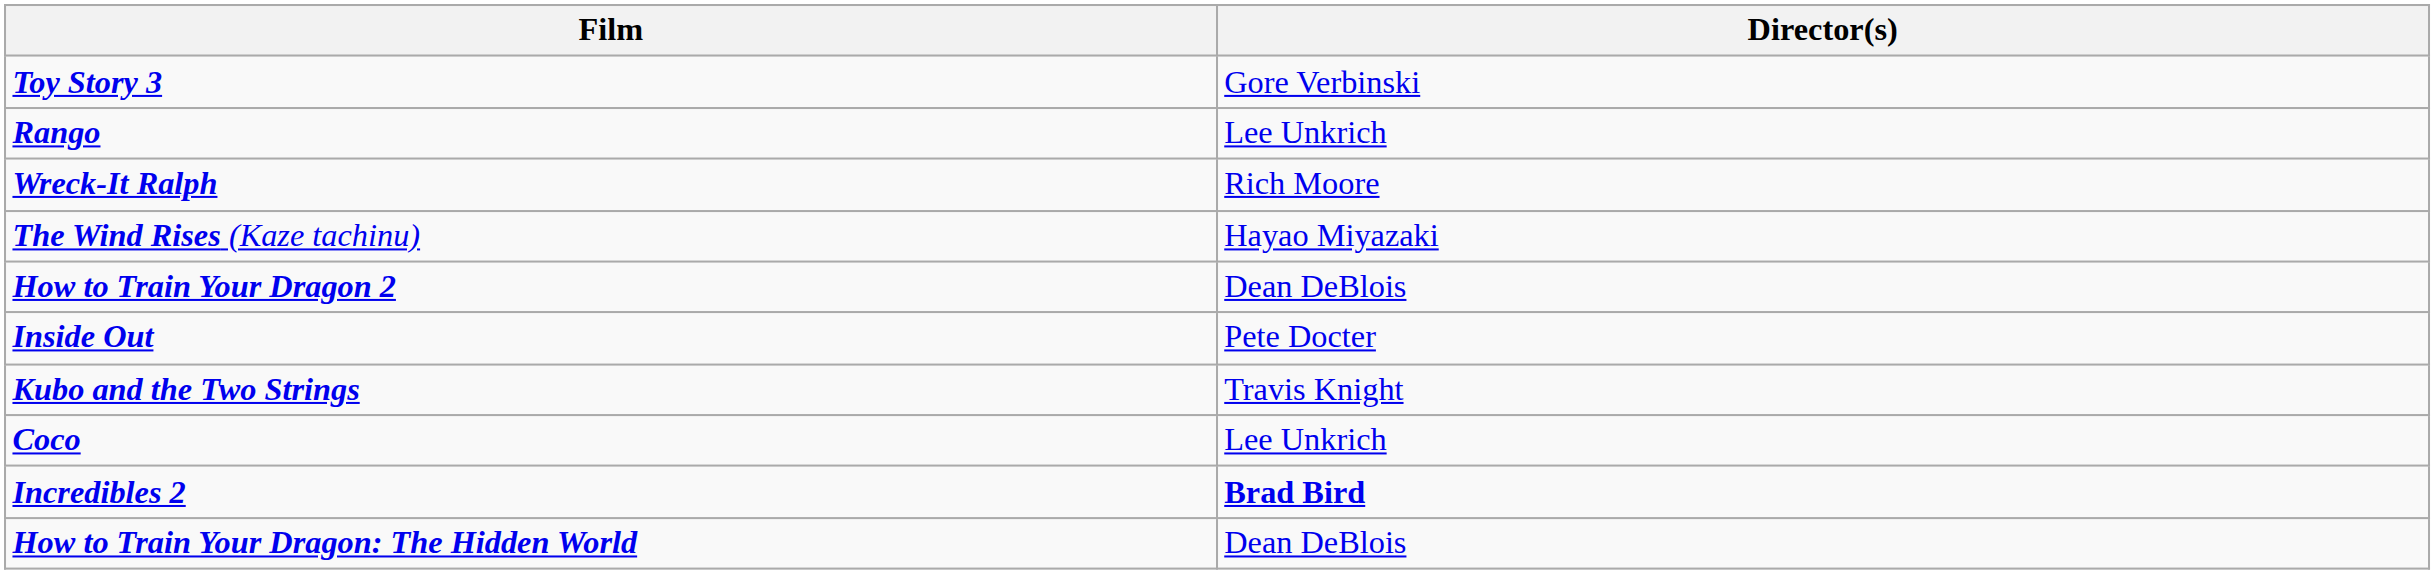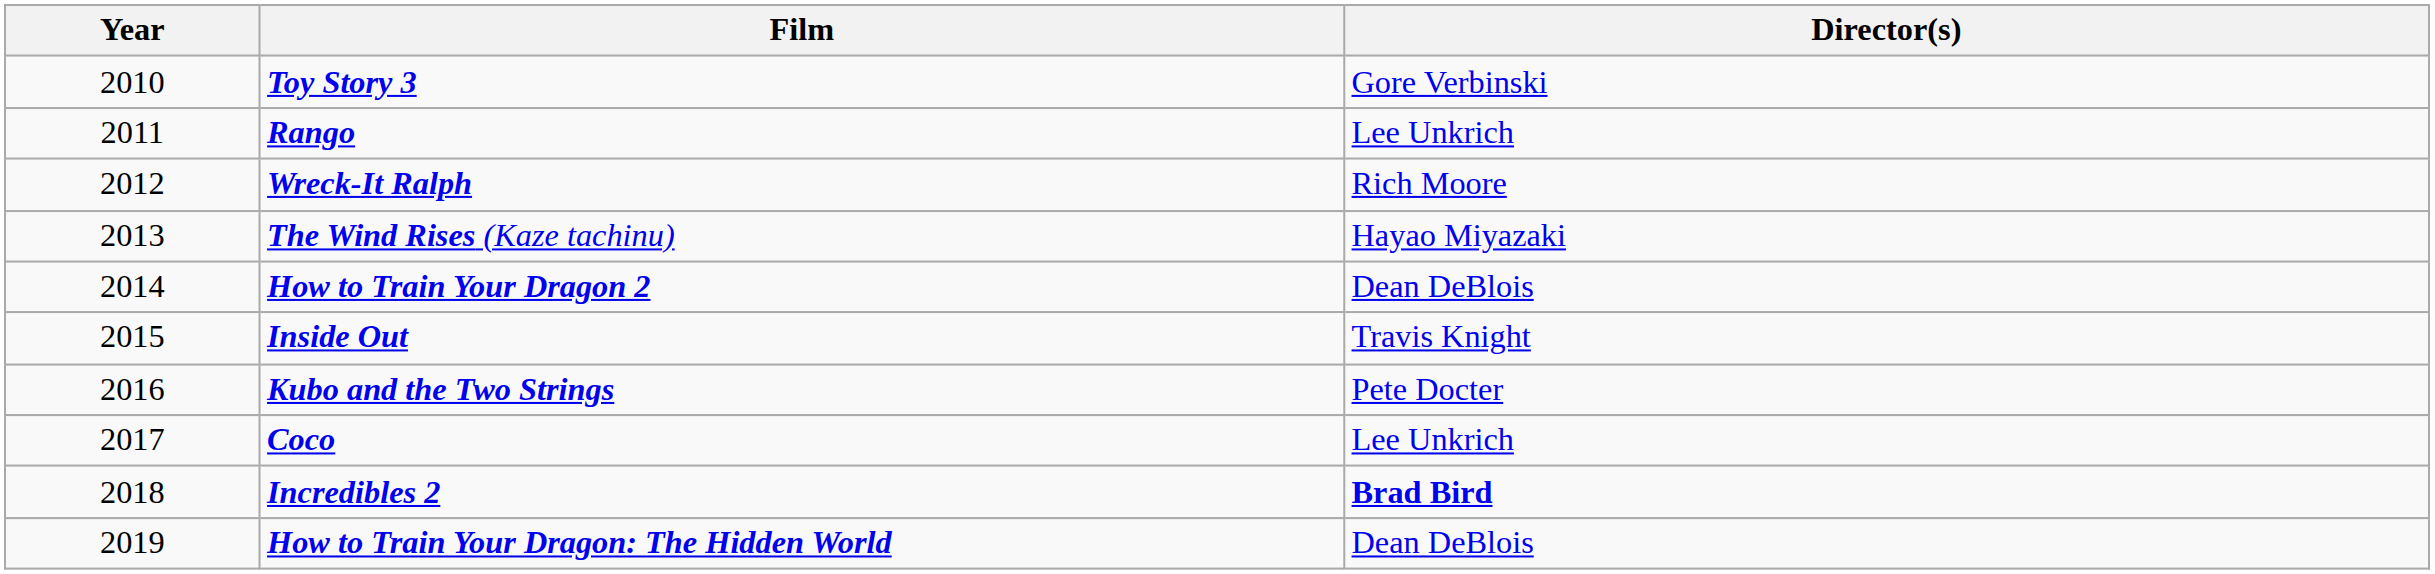 <table class="wikitable" width="95%" cellpadding="5">
 <tr>
+<th width="100"><strong>Year</strong></th>
 <th width="450"><strong>Film</strong></th>
 <th width="450"><strong>Director(s)</strong></th>
 </tr>
 <tr>
+<td style="text-align:center;">2010</td>
 <td><strong><em><a href='#'>Toy Story 3</a></em></strong></td>
 <td><a href='#'>Gore Verbinski</a></td>
 </tr>
 <tr>
+<td style="text-align:center;">2011</td>
 <td><strong><em><a href='#'>Rango</a></em></strong></td>
 <td><a href='#'>Lee Unkrich</a></td>
 </tr>
 <tr>
+<td style="text-align:center;">2012</td>
 <td><strong><em><a href='#'>Wreck-It Ralph</a></em></strong></td>
 <td><a href='#'>Rich Moore</a></td>
 </tr>
 <tr>
+<td style="text-align:center;">2013</td>
 <td><em><a href='#'><strong>The Wind Rises</strong> (Kaze tachinu)</a></em></td>
 <td><a href='#'>Hayao Miyazaki</a></td>
 </tr>
 <tr>
+<td style="text-align:center;">2014</td>
 <td><strong><em><a href='#'>How to Train Your Dragon 2</a></em></strong></td>
 <td><a href='#'>Dean DeBlois</a></td>
 </tr>
 <tr>
+<td style="text-align:center;">2015</td>
 <td><strong><em><a href='#'>Inside Out</a></em></strong></td>
+<td><a href='#'>Travis Knight</a></td>
+</tr>
+<tr>
+<td style="text-align:center;">2016</td>
+<td><strong><em><a href='#'>Kubo and the Two Strings</a></em></strong></td>
 <td><a href='#'>Pete Docter</a></td>
 </tr>
 <tr>
-<td><strong><em><a href='#'>Kubo and the Two Strings</a></em></strong></td>
-<td><a href='#'>Travis Knight</a></td>
-</tr>
-<tr>
+<td style="text-align:center;">2017</td>
 <td><strong><em><a href='#'>Coco</a></em></strong></td>
 <td><a href='#'>Lee Unkrich</a></td>
 </tr>
 <tr>
+<td style="text-align:center;">2018</td>
 <td><strong><em><a href='#'>Incredibles 2</a></em></strong></td>
 <td><strong><a href='#'>Brad Bird</a></strong></td>
 </tr>
 <tr>
+<td style="text-align:center;">2019</td>
 <td><strong><em><a href='#'>How to Train Your Dragon: The Hidden World</a></em></strong></td>
 <td><a href='#'>Dean DeBlois</a></td>
 </tr>
 </table>
